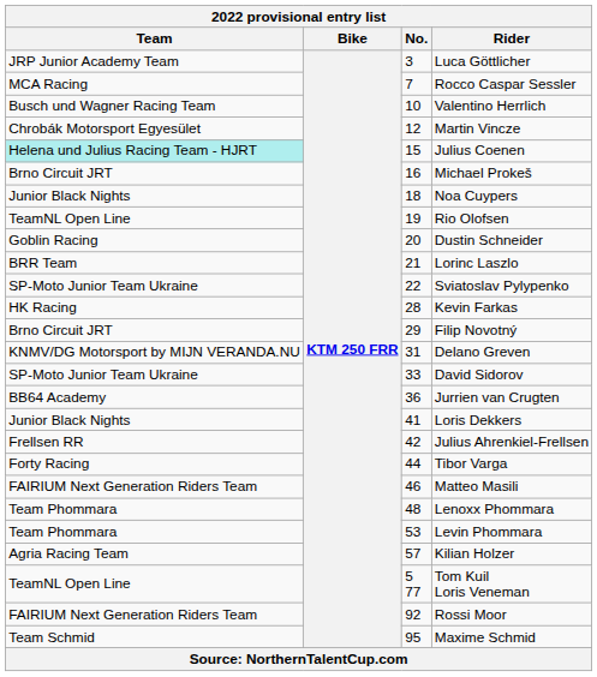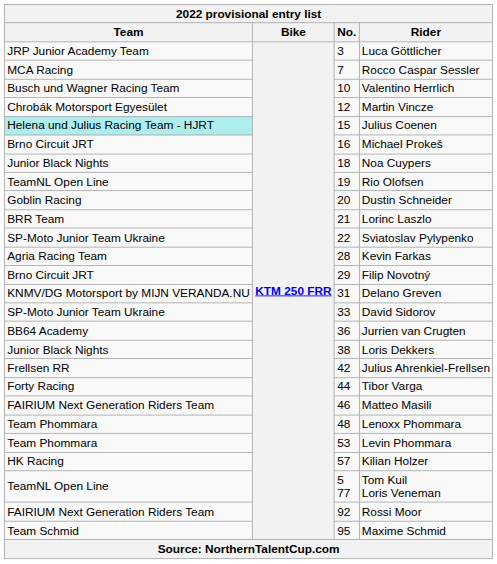 <table class="wikitable" style="font-size: 85%">
 <tr>
 <th colspan=4>2022 provisional entry list</th>
 </tr>
 <tr>
 <th>Team</th>
 <th>Bike</th>
 <th>No.</th>
 <th>Rider</th>
 </tr>
 <tr>
 <td>JRP Junior Academy Team</td>
 <th rowspan="26"><a href='#'>KTM 250 FRR</a></th>
 <td>3</td>
 <td> Luca Göttlicher</td>
 </tr>
 <tr>
 <td>MCA Racing</td>
 <td>7</td>
 <td> Rocco Caspar Sessler</td>
 </tr>
 <tr>
 <td>Busch und Wagner Racing Team</td>
 <td>10</td>
 <td> Valentino Herrlich</td>
 </tr>
 <tr>
 <td>Chrobák Motorsport Egyesület</td>
 <td>12</td>
 <td> Martin Vincze</td>
 </tr>
 <tr>
 <td style="background: paleturquoise;">Helena und Julius Racing Team - HJRT</td>
 <td>15</td>
 <td> Julius Coenen</td>
 </tr>
 <tr>
 <td>Brno Circuit JRT</td>
 <td>16</td>
 <td> Michael Prokeš</td>
 </tr>
 <tr>
 <td>Junior Black Nights</td>
 <td>18</td>
 <td> Noa Cuypers</td>
 </tr>
 <tr>
 <td>TeamNL Open Line</td>
 <td>19</td>
 <td> Rio Olofsen</td>
 </tr>
 <tr>
 <td>Goblin Racing</td>
 <td>20</td>
 <td> Dustin Schneider</td>
 </tr>
 <tr>
 <td>BRR Team</td>
 <td>21</td>
 <td> Lorinc Laszlo</td>
 </tr>
 <tr>
 <td>SP-Moto Junior Team Ukraine</td>
 <td>22</td>
 <td> Sviatoslav Pylypenko</td>
 </tr>
 <tr>
-<td>HK Racing</td>
+<td>Agria Racing Team</td>
 <td>28</td>
 <td> Kevin Farkas</td>
 </tr>
 <tr>
 <td>Brno Circuit JRT</td>
 <td>29</td>
 <td> Filip Novotný</td>
 </tr>
 <tr>
 <td>KNMV/DG Motorsport by MIJN VERANDA.NU</td>
 <td>31</td>
 <td> Delano Greven</td>
 </tr>
 <tr>
 <td>SP-Moto Junior Team Ukraine</td>
 <td>33</td>
 <td> David Sidorov</td>
 </tr>
 <tr>
 <td>BB64 Academy</td>
 <td>36</td>
 <td> Jurrien van Crugten</td>
 </tr>
 <tr>
 <td>Junior Black Nights</td>
-<td>41</td>
+<td>38</td>
 <td> Loris Dekkers</td>
 </tr>
 <tr>
 <td>Frellsen RR</td>
 <td>42</td>
 <td> Julius Ahrenkiel-Frellsen</td>
 </tr>
 <tr>
 <td>Forty Racing</td>
 <td>44</td>
 <td> Tibor Varga</td>
 </tr>
 <tr>
 <td>FAIRIUM Next Generation Riders Team</td>
 <td>46</td>
 <td> Matteo Masili</td>
 </tr>
 <tr>
 <td>Team Phommara</td>
 <td>48</td>
 <td> Lenoxx Phommara</td>
 </tr>
 <tr>
 <td>Team Phommara</td>
 <td>53</td>
 <td> Levin Phommara</td>
 </tr>
 <tr>
-<td>Agria Racing Team</td>
+<td>HK Racing</td>
 <td>57</td>
 <td> Kilian Holzer</td>
 </tr>
 <tr>
 <td>TeamNL Open Line</td>
 <td>5<br>77</td>
 <td> Tom Kuil<br> Loris Veneman</td>
 </tr>
 <tr>
 <td>FAIRIUM Next Generation Riders Team</td>
 <td>92</td>
 <td> Rossi Moor</td>
 </tr>
 <tr>
 <td>Team Schmid</td>
 <td>95</td>
 <td> Maxime Schmid</td>
 </tr>
 <tr>
 <th colspan=4>Source: NorthernTalentCup.com</th>
 </tr>
 </table>
